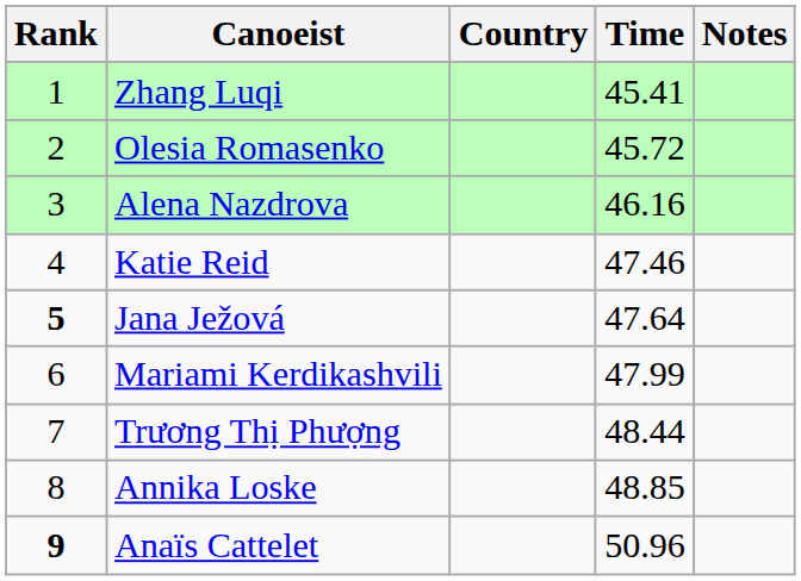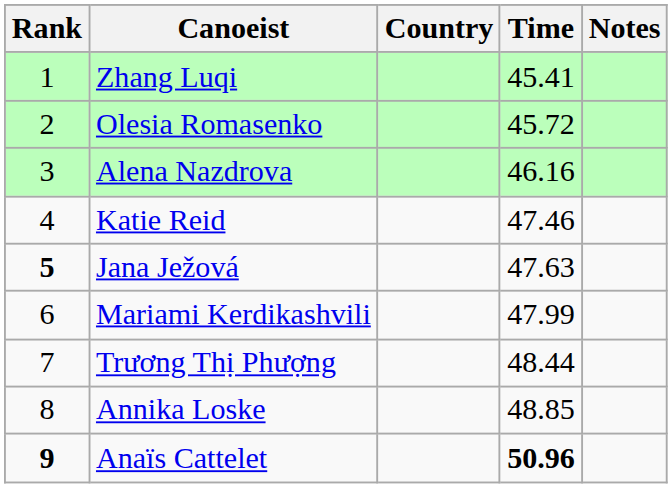 <table class="wikitable" style="text-align:center">
 <tr>
 <th>Rank</th>
 <th>Canoeist</th>
 <th>Country</th>
 <th>Time</th>
 <th>Notes</th>
 </tr>
 <tr bgcolor=bbffbb>
 <td>1</td>
 <td align="left"><a href='#'>Zhang Luqi</a></td>
 <td align="left"></td>
 <td>45.41</td>
 <td></td>
 </tr>
 <tr bgcolor=bbffbb>
 <td>2</td>
 <td align="left"><a href='#'>Olesia Romasenko</a></td>
 <td align="left"></td>
 <td>45.72</td>
 <td></td>
 </tr>
 <tr bgcolor=bbffbb>
 <td>3</td>
 <td align="left"><a href='#'>Alena Nazdrova</a></td>
 <td align="left"></td>
 <td>46.16</td>
 <td></td>
 </tr>
 <tr>
 <td>4</td>
 <td align="left"><a href='#'>Katie Reid</a></td>
 <td align="left"></td>
 <td>47.46</td>
 <td></td>
 </tr>
 <tr>
 <td><strong>5</strong></td>
 <td align="left"><a href='#'>Jana Ježová</a></td>
 <td align="left"></td>
-<td>47.64</td>
+<td>47.63</td>
 <td></td>
 </tr>
 <tr>
 <td>6</td>
 <td align="left"><a href='#'>Mariami Kerdikashvili</a></td>
 <td align="left"></td>
 <td>47.99</td>
 <td></td>
 </tr>
 <tr>
 <td>7</td>
 <td align="left"><a href='#'>Trương Thị Phượng</a></td>
 <td align="left"></td>
 <td>48.44</td>
 <td></td>
 </tr>
 <tr>
 <td>8</td>
 <td align="left"><a href='#'>Annika Loske</a></td>
 <td align="left"></td>
 <td>48.85</td>
 <td></td>
 </tr>
 <tr>
 <td><strong>9</strong></td>
 <td align="left"><a href='#'>Anaïs Cattelet</a></td>
 <td align="left"></td>
-<td>50.96</td>
+<td><strong>50.96</strong></td>
 <td></td>
 </tr>
 </table>
